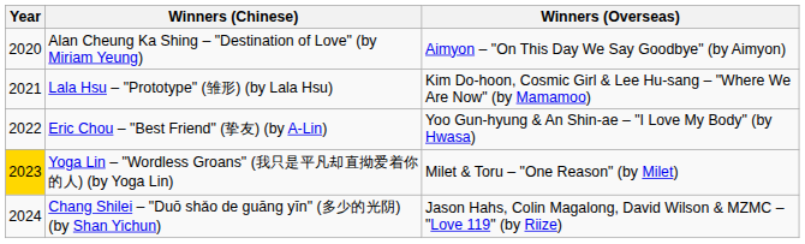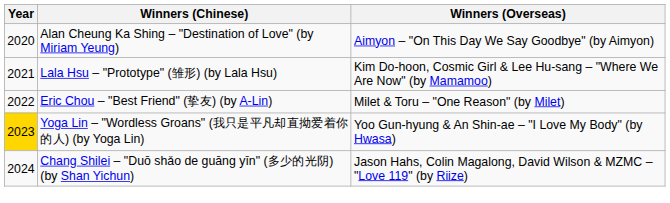 <table class="wikitable">
 <tr>
 <th>Year</th>
 <th style="width:25em;">Winners (Chinese)</th>
 <th style="width:25em;">Winners (Overseas)</th>
 </tr>
 <tr>
 <td>2020</td>
 <td>Alan Cheung Ka Shing – "Destination of Love" (by <a href='#'>Miriam Yeung</a>)</td>
 <td><a href='#'>Aimyon</a> – "On This Day We Say Goodbye" (by Aimyon)</td>
 </tr>
 <tr>
 <td>2021</td>
 <td><a href='#'>Lala Hsu</a> – "Prototype" (雏形) (by Lala Hsu)</td>
 <td>Kim Do-hoon, Cosmic Girl & Lee Hu-sang – "Where We Are Now" (by <a href='#'>Mamamoo</a>)</td>
 </tr>
 <tr>
 <td>2022</td>
 <td><a href='#'>Eric Chou</a> – "Best Friend" (挚友) (by <a href='#'>A-Lin</a>)</td>
-<td>Yoo Gun-hyung & An Shin-ae – "I Love My Body" (by <a href='#'>Hwasa</a>)</td>
+<td>Milet & Toru – "One Reason" (by <a href='#'>Milet</a>)</td>
 </tr>
 <tr>
 <td style="background: gold;">2023</td>
 <td><a href='#'>Yoga Lin</a> – "Wordless Groans" (我只是平凡却直拗爱着你的人) (by Yoga Lin)</td>
-<td>Milet & Toru – "One Reason" (by <a href='#'>Milet</a>)</td>
+<td>Yoo Gun-hyung & An Shin-ae – "I Love My Body" (by <a href='#'>Hwasa</a>)</td>
 </tr>
 <tr>
 <td>2024</td>
 <td><a href='#'>Chang Shilei</a> – "Duō shǎo de guāng yīn" (多少的光阴) (by <a href='#'>Shan Yichun</a>)</td>
 <td colspan="1" rowspan="1">Jason Hahs, Colin Magalong, David Wilson & MZMC – "<a href='#'>Love 119</a>" (by <a href='#'>Riize</a>)</td>
 </tr>
 </table>
